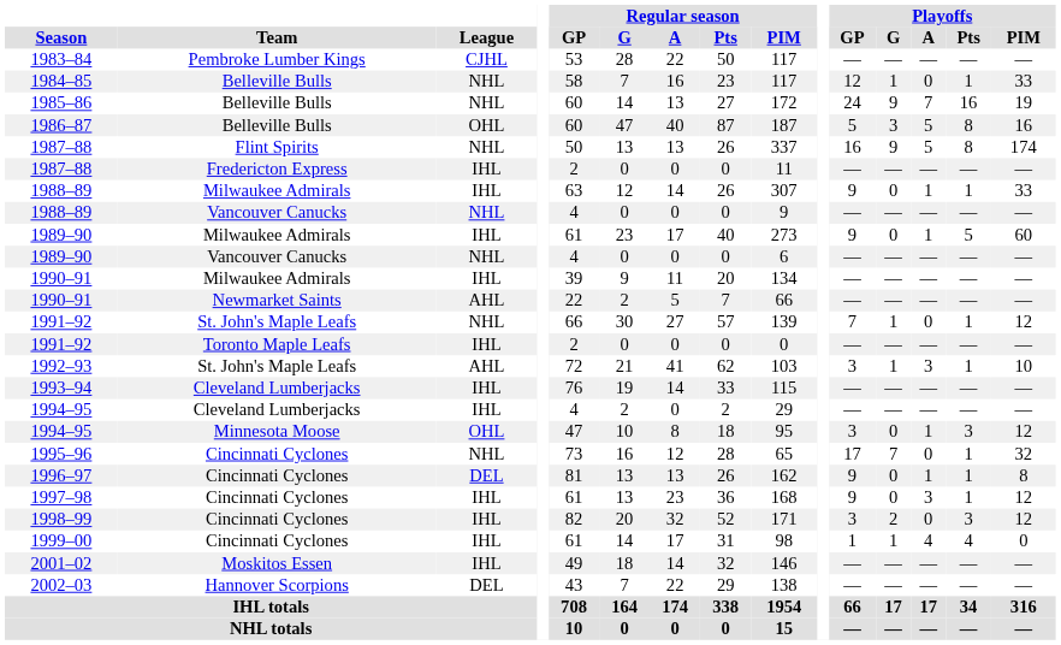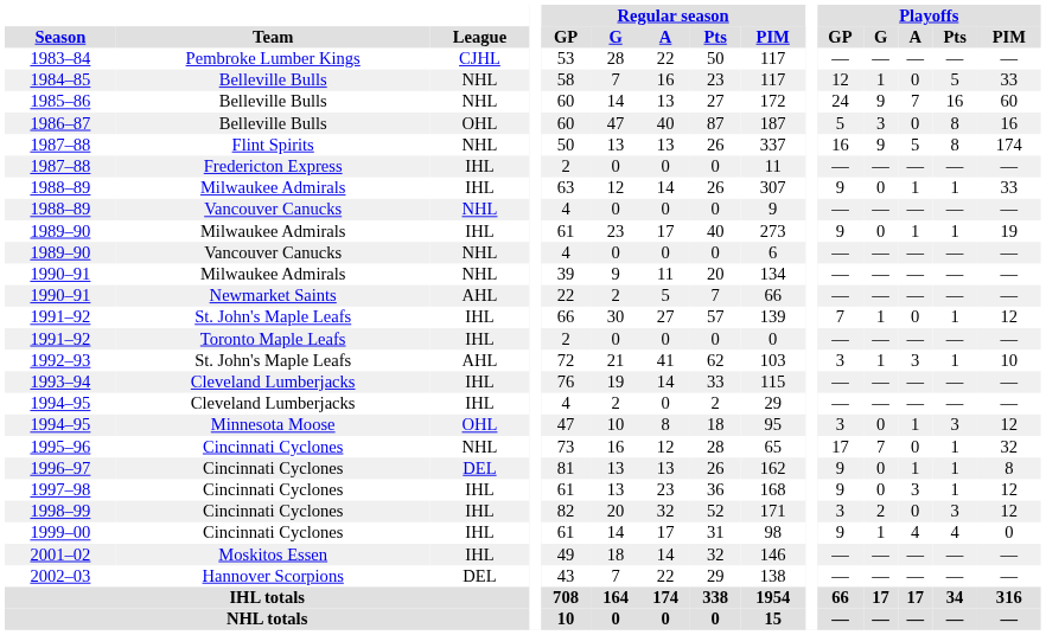 <table border="0" cellpadding="1" cellspacing="0" style="text-align:center; width:60em">
 <tr bgcolor="#e0e0e0">
 <th colspan="3" bgcolor="#ffffff"> </th>
 <th rowspan="99" bgcolor="#ffffff"> </th>
 <th colspan="5"><a href='#'>Regular season</a></th>
 <th rowspan="99" bgcolor="#ffffff"> </th>
 <th colspan="5"><a href='#'>Playoffs</a></th>
 </tr>
 <tr bgcolor="#e0e0e0">
 <th><a href='#'>Season</a></th>
 <th>Team</th>
 <th>League</th>
 <th>GP</th>
 <th><a href='#'>G</a></th>
 <th><a href='#'>A</a></th>
 <th><a href='#'>Pts</a></th>
 <th><a href='#'>PIM</a></th>
 <th>GP</th>
 <th>G</th>
 <th>A</th>
 <th>Pts</th>
 <th>PIM</th>
 </tr>
 <tr>
 <td><a href='#'>1983–84</a></td>
 <td><a href='#'>Pembroke Lumber Kings</a></td>
 <td><a href='#'>CJHL</a></td>
 <td>53</td>
 <td>28</td>
 <td>22</td>
 <td>50</td>
 <td>117</td>
 <td>—</td>
 <td>—</td>
 <td>—</td>
 <td>—</td>
 <td>—</td>
 </tr>
 <tr bgcolor="#f0f0f0">
 <td><a href='#'>1984–85</a></td>
 <td><a href='#'>Belleville Bulls</a></td>
 <td>NHL</td>
 <td>58</td>
 <td>7</td>
 <td>16</td>
 <td>23</td>
 <td>117</td>
 <td>12</td>
 <td>1</td>
 <td>0</td>
-<td>1</td>
+<td>5</td>
 <td>33</td>
 </tr>
 <tr>
 <td><a href='#'>1985–86</a></td>
 <td>Belleville Bulls</td>
 <td>NHL</td>
 <td>60</td>
 <td>14</td>
 <td>13</td>
 <td>27</td>
 <td>172</td>
 <td>24</td>
 <td>9</td>
 <td>7</td>
 <td>16</td>
-<td>19</td>
+<td>60</td>
 </tr>
 <tr bgcolor="#f0f0f0">
 <td><a href='#'>1986–87</a></td>
 <td>Belleville Bulls</td>
 <td>OHL</td>
 <td>60</td>
 <td>47</td>
 <td>40</td>
 <td>87</td>
 <td>187</td>
 <td>5</td>
 <td>3</td>
-<td>5</td>
+<td>0</td>
 <td>8</td>
 <td>16</td>
 </tr>
 <tr>
 <td><a href='#'>1987–88</a></td>
 <td><a href='#'>Flint Spirits</a></td>
 <td>NHL</td>
 <td>50</td>
 <td>13</td>
 <td>13</td>
 <td>26</td>
 <td>337</td>
 <td>16</td>
 <td>9</td>
 <td>5</td>
 <td>8</td>
 <td>174</td>
 </tr>
 <tr bgcolor="#f0f0f0">
 <td><a href='#'>1987–88</a></td>
 <td><a href='#'>Fredericton Express</a></td>
 <td>IHL</td>
 <td>2</td>
 <td>0</td>
 <td>0</td>
 <td>0</td>
 <td>11</td>
 <td>—</td>
 <td>—</td>
 <td>—</td>
 <td>—</td>
 <td>—</td>
 </tr>
 <tr>
 <td><a href='#'>1988–89</a></td>
 <td><a href='#'>Milwaukee Admirals</a></td>
 <td>IHL</td>
 <td>63</td>
 <td>12</td>
 <td>14</td>
 <td>26</td>
 <td>307</td>
 <td>9</td>
 <td>0</td>
 <td>1</td>
 <td>1</td>
 <td>33</td>
 </tr>
 <tr bgcolor="#f0f0f0">
 <td><a href='#'>1988–89</a></td>
 <td><a href='#'>Vancouver Canucks</a></td>
 <td><a href='#'>NHL</a></td>
 <td>4</td>
 <td>0</td>
 <td>0</td>
 <td>0</td>
 <td>9</td>
 <td>—</td>
 <td>—</td>
 <td>—</td>
 <td>—</td>
 <td>—</td>
 </tr>
 <tr>
 <td><a href='#'>1989–90</a></td>
 <td>Milwaukee Admirals</td>
 <td>IHL</td>
 <td>61</td>
 <td>23</td>
 <td>17</td>
 <td>40</td>
 <td>273</td>
 <td>9</td>
 <td>0</td>
 <td>1</td>
-<td>5</td>
-<td>60</td>
+<td>1</td>
+<td>19</td>
 </tr>
 <tr bgcolor="#f0f0f0">
 <td><a href='#'>1989–90</a></td>
 <td>Vancouver Canucks</td>
 <td>NHL</td>
 <td>4</td>
 <td>0</td>
 <td>0</td>
 <td>0</td>
 <td>6</td>
 <td>—</td>
 <td>—</td>
 <td>—</td>
 <td>—</td>
 <td>—</td>
 </tr>
 <tr>
 <td><a href='#'>1990–91</a></td>
 <td>Milwaukee Admirals</td>
-<td>IHL</td>
+<td>NHL</td>
 <td>39</td>
 <td>9</td>
 <td>11</td>
 <td>20</td>
 <td>134</td>
 <td>—</td>
 <td>—</td>
 <td>—</td>
 <td>—</td>
 <td>—</td>
 </tr>
 <tr bgcolor="#f0f0f0">
 <td><a href='#'>1990–91</a></td>
 <td><a href='#'>Newmarket Saints</a></td>
 <td>AHL</td>
 <td>22</td>
 <td>2</td>
 <td>5</td>
 <td>7</td>
 <td>66</td>
 <td>—</td>
 <td>—</td>
 <td>—</td>
 <td>—</td>
 <td>—</td>
 </tr>
 <tr>
 <td><a href='#'>1991–92</a></td>
 <td><a href='#'>St. John's Maple Leafs</a></td>
-<td>NHL</td>
+<td>IHL</td>
 <td>66</td>
 <td>30</td>
 <td>27</td>
 <td>57</td>
 <td>139</td>
 <td>7</td>
 <td>1</td>
 <td>0</td>
 <td>1</td>
 <td>12</td>
 </tr>
 <tr bgcolor="#f0f0f0">
 <td><a href='#'>1991–92</a></td>
 <td><a href='#'>Toronto Maple Leafs</a></td>
 <td>IHL</td>
 <td>2</td>
 <td>0</td>
 <td>0</td>
 <td>0</td>
 <td>0</td>
 <td>—</td>
 <td>—</td>
 <td>—</td>
 <td>—</td>
 <td>—</td>
 </tr>
 <tr>
 <td><a href='#'>1992–93</a></td>
 <td>St. John's Maple Leafs</td>
 <td>AHL</td>
 <td>72</td>
 <td>21</td>
 <td>41</td>
 <td>62</td>
 <td>103</td>
 <td>3</td>
 <td>1</td>
 <td>3</td>
 <td>1</td>
 <td>10</td>
 </tr>
 <tr bgcolor="#f0f0f0">
 <td><a href='#'>1993–94</a></td>
 <td><a href='#'>Cleveland Lumberjacks</a></td>
 <td>IHL</td>
 <td>76</td>
 <td>19</td>
 <td>14</td>
 <td>33</td>
 <td>115</td>
 <td>—</td>
 <td>—</td>
 <td>—</td>
 <td>—</td>
 <td>—</td>
 </tr>
 <tr>
 <td><a href='#'>1994–95</a></td>
 <td>Cleveland Lumberjacks</td>
 <td>IHL</td>
 <td>4</td>
 <td>2</td>
 <td>0</td>
 <td>2</td>
 <td>29</td>
 <td>—</td>
 <td>—</td>
 <td>—</td>
 <td>—</td>
 <td>—</td>
 </tr>
 <tr bgcolor="#f0f0f0">
 <td><a href='#'>1994–95</a></td>
 <td><a href='#'>Minnesota Moose</a></td>
 <td><a href='#'>OHL</a></td>
 <td>47</td>
 <td>10</td>
 <td>8</td>
 <td>18</td>
 <td>95</td>
 <td>3</td>
 <td>0</td>
 <td>1</td>
 <td>3</td>
 <td>12</td>
 </tr>
 <tr>
 <td><a href='#'>1995–96</a></td>
 <td><a href='#'>Cincinnati Cyclones</a></td>
 <td>NHL</td>
 <td>73</td>
 <td>16</td>
 <td>12</td>
 <td>28</td>
 <td>65</td>
 <td>17</td>
 <td>7</td>
 <td>0</td>
 <td>1</td>
 <td>32</td>
 </tr>
 <tr bgcolor="#f0f0f0">
 <td><a href='#'>1996–97</a></td>
 <td>Cincinnati Cyclones</td>
 <td><a href='#'>DEL</a></td>
 <td>81</td>
 <td>13</td>
 <td>13</td>
 <td>26</td>
 <td>162</td>
 <td>9</td>
 <td>0</td>
 <td>1</td>
 <td>1</td>
 <td>8</td>
 </tr>
 <tr>
 <td><a href='#'>1997–98</a></td>
 <td>Cincinnati Cyclones</td>
 <td>IHL</td>
 <td>61</td>
 <td>13</td>
 <td>23</td>
 <td>36</td>
 <td>168</td>
 <td>9</td>
 <td>0</td>
 <td>3</td>
 <td>1</td>
 <td>12</td>
 </tr>
 <tr bgcolor="#f0f0f0">
 <td><a href='#'>1998–99</a></td>
 <td>Cincinnati Cyclones</td>
 <td>IHL</td>
 <td>82</td>
 <td>20</td>
 <td>32</td>
 <td>52</td>
 <td>171</td>
 <td>3</td>
 <td>2</td>
 <td>0</td>
 <td>3</td>
 <td>12</td>
 </tr>
 <tr>
 <td><a href='#'>1999–00</a></td>
 <td>Cincinnati Cyclones</td>
 <td>IHL</td>
 <td>61</td>
 <td>14</td>
 <td>17</td>
 <td>31</td>
 <td>98</td>
-<td>1</td>
+<td>9</td>
 <td>1</td>
 <td>4</td>
 <td>4</td>
 <td>0</td>
 </tr>
 <tr bgcolor="#f0f0f0">
 <td><a href='#'>2001–02</a></td>
 <td><a href='#'>Moskitos Essen</a></td>
 <td>IHL</td>
 <td>49</td>
 <td>18</td>
 <td>14</td>
 <td>32</td>
 <td>146</td>
 <td>—</td>
 <td>—</td>
 <td>—</td>
 <td>—</td>
 <td>—</td>
 </tr>
 <tr>
 <td><a href='#'>2002–03</a></td>
 <td><a href='#'>Hannover Scorpions</a></td>
 <td>DEL</td>
 <td>43</td>
 <td>7</td>
 <td>22</td>
 <td>29</td>
 <td>138</td>
 <td>—</td>
 <td>—</td>
 <td>—</td>
 <td>—</td>
 <td>—</td>
 </tr>
 <tr>
 </tr>
 <tr ALIGN="center" bgcolor="#e0e0e0">
 <th colspan="3">IHL totals</th>
 <th ALIGN="center">708</th>
 <th ALIGN="center">164</th>
 <th ALIGN="center">174</th>
 <th ALIGN="center">338</th>
 <th ALIGN="center">1954</th>
 <th ALIGN="center">66</th>
 <th ALIGN="center">17</th>
 <th ALIGN="center">17</th>
 <th ALIGN="center">34</th>
 <th ALIGN="center">316</th>
 </tr>
 <tr ALIGN="center" bgcolor="#e0e0e0">
 <th colspan="3">NHL totals</th>
 <th ALIGN="center">10</th>
 <th ALIGN="center">0</th>
 <th ALIGN="center">0</th>
 <th ALIGN="center">0</th>
 <th ALIGN="center">15</th>
 <th ALIGN="center">—</th>
 <th ALIGN="center">—</th>
 <th ALIGN="center">—</th>
 <th ALIGN="center">—</th>
 <th ALIGN="center">—</th>
 </tr>
 </table>
